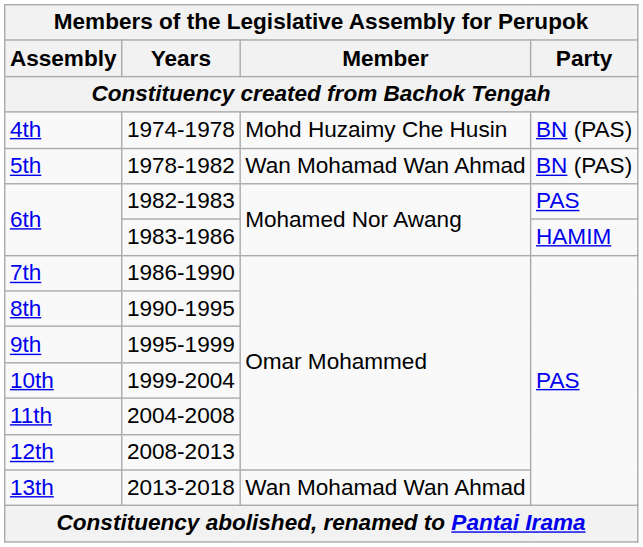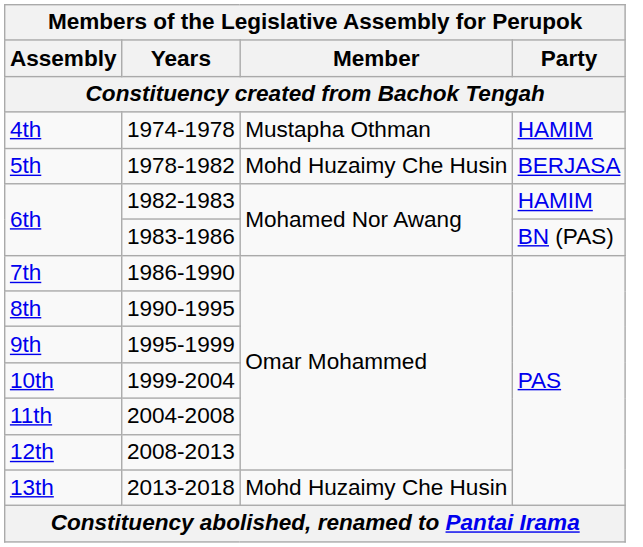 <table class=wikitable>
 <tr>
 <th colspan=4>Members of the Legislative Assembly for Perupok</th>
 </tr>
 <tr>
 <th>Assembly</th>
 <th>Years</th>
 <th>Member</th>
 <th>Party</th>
 </tr>
 <tr>
 <th colspan=4 align=center><em>Constituency created from Bachok Tengah</em></th>
 </tr>
 <tr>
 <td><a href='#'>4th</a></td>
 <td>1974-1978</td>
-<td>Mohd Huzaimy Che Husin</td>
-<td><a href='#'>BN</a> (PAS)</td>
+<td>Mustapha Othman</td>
+<td><a href='#'>HAMIM</a></td>
 </tr>
 <tr>
 <td><a href='#'>5th</a></td>
 <td>1978-1982</td>
-<td>Wan Mohamad Wan Ahmad</td>
-<td><a href='#'>BN</a> (PAS)</td>
+<td>Mohd Huzaimy Che Husin</td>
+<td><a href='#'>BERJASA</a></td>
 </tr>
 <tr>
 <td rowspan=2><a href='#'>6th</a></td>
 <td>1982-1983</td>
 <td rowspan=2>Mohamed Nor Awang</td>
-<td><a href='#'>PAS</a></td>
+<td><a href='#'>HAMIM</a></td>
 </tr>
 <tr>
 <td>1983-1986</td>
-<td><a href='#'>HAMIM</a></td>
+<td><a href='#'>BN</a> (PAS)</td>
 </tr>
 <tr>
 <td><a href='#'>7th</a></td>
 <td>1986-1990</td>
 <td rowspan=6>Omar Mohammed</td>
 <td rowspan=7><a href='#'>PAS</a></td>
 </tr>
 <tr>
 <td><a href='#'>8th</a></td>
 <td>1990-1995</td>
 </tr>
 <tr>
 <td><a href='#'>9th</a></td>
 <td>1995-1999</td>
 </tr>
 <tr>
 <td><a href='#'>10th</a></td>
 <td>1999-2004</td>
 </tr>
 <tr>
 <td><a href='#'>11th</a></td>
 <td>2004-2008</td>
 </tr>
 <tr>
 <td><a href='#'>12th</a></td>
 <td>2008-2013</td>
 </tr>
 <tr>
 <td><a href='#'>13th</a></td>
 <td>2013-2018</td>
-<td>Wan Mohamad Wan Ahmad</td>
+<td>Mohd Huzaimy Che Husin</td>
 </tr>
 <tr>
 <th colspan=4 align=center><em>Constituency abolished, renamed to <a href='#'>Pantai Irama</a></em></th>
 </tr>
 </table>
